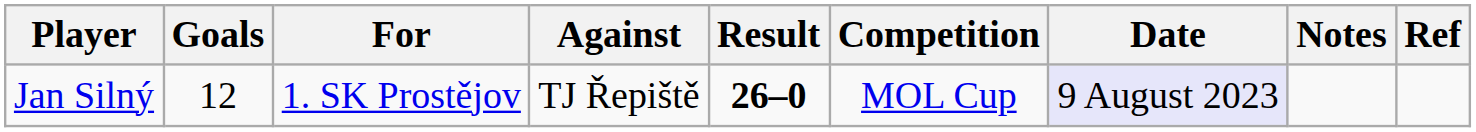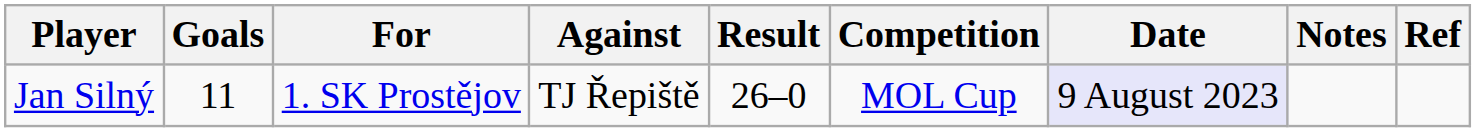 <table class="wikitable" style="text-align:center;">
 <tr>
 <th>Player</th>
 <th>Goals</th>
 <th>For</th>
 <th>Against</th>
 <th>Result</th>
 <th>Competition</th>
 <th>Date</th>
 <th>Notes</th>
 <th>Ref</th>
 </tr>
 <tr>
 <td align="left"><a href='#'>Jan Silný</a></td>
-<td>12</td>
+<td>11</td>
 <td><a href='#'>1. SK Prostějov</a></td>
 <td>TJ Řepiště</td>
-<td><strong>26–0</strong></td>
+<td>26–0</td>
 <td><a href='#'>MOL Cup</a></td>
 <td style="background: lavender;">9 August 2023</td>
 <td></td>
 </tr>
 </table>
